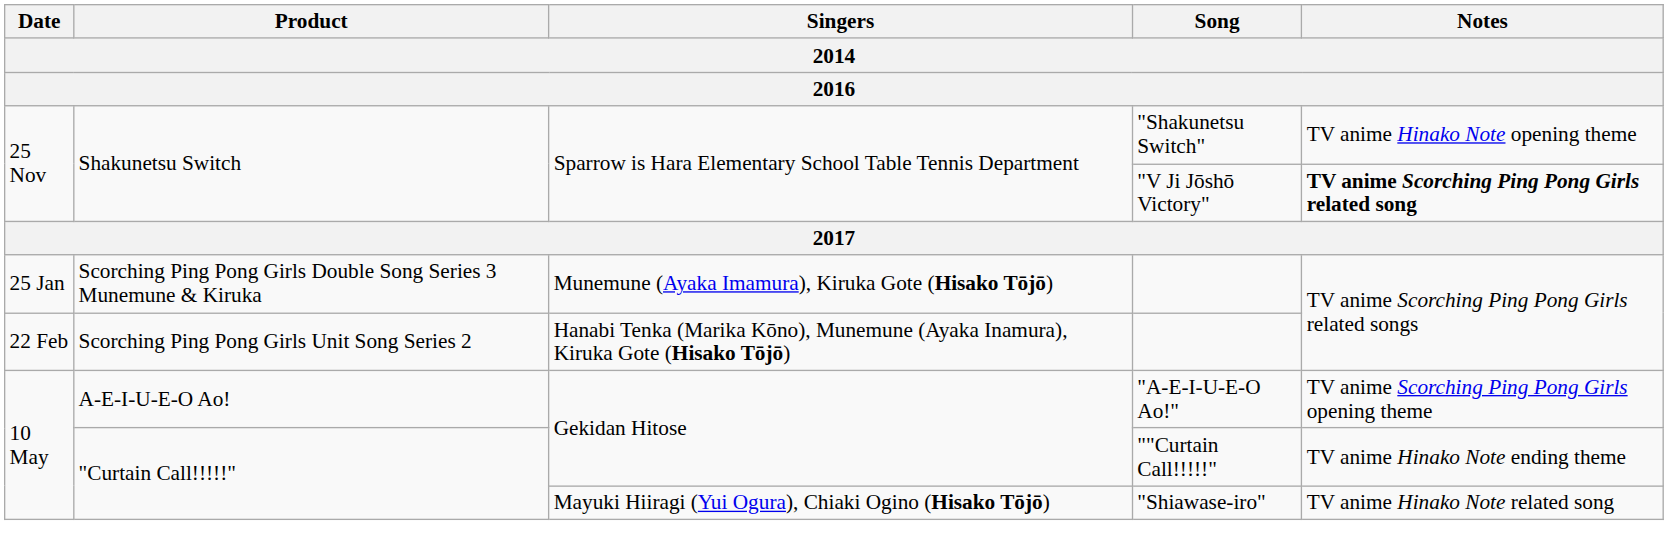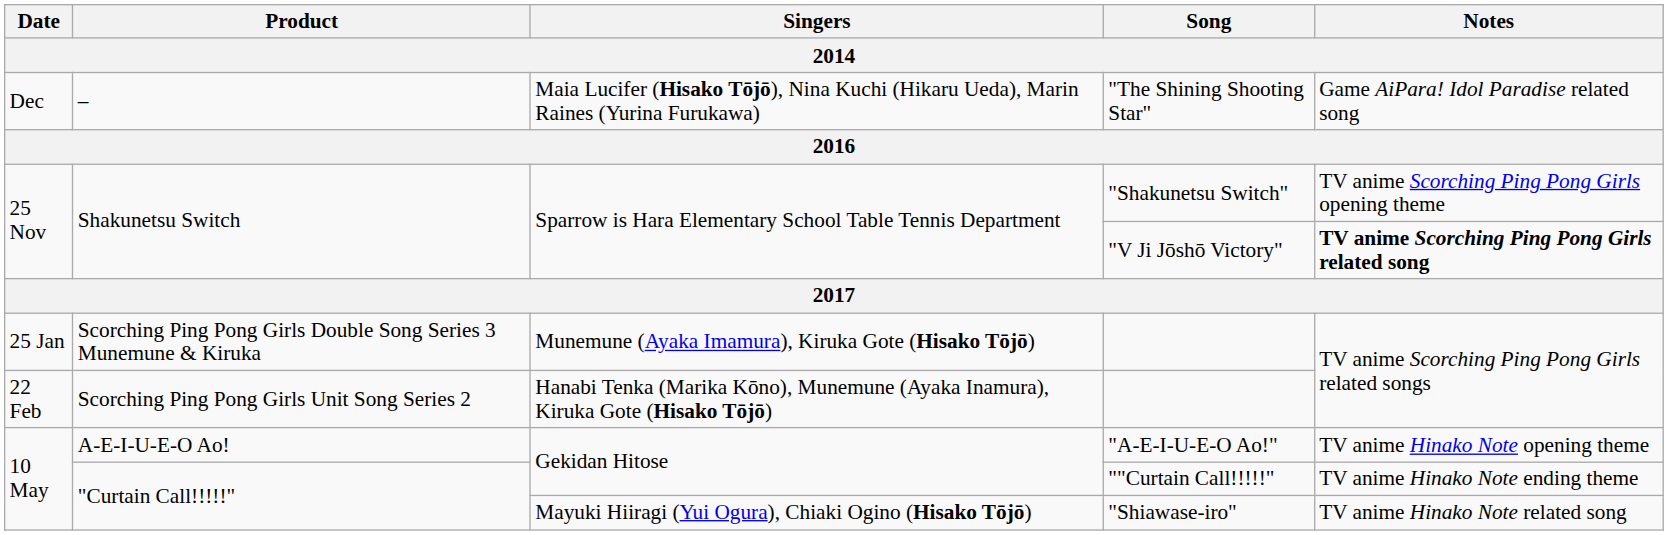 <table class="wikitable">
 <tr>
 <th>Date</th>
 <th>Product</th>
 <th>Singers</th>
 <th>Song</th>
 <th>Notes</th>
 </tr>
 <tr>
 <th colspan="5">2014</th>
 </tr>
 <tr>
+<td>Dec</td>
+<td>–</td>
+<td>Maia Lucifer (<strong>Hisako Tōjō</strong>), Nina Kuchi (Hikaru Ueda), Marin Raines (Yurina Furukawa)</td>
+<td>"The Shining Shooting Star"</td>
+<td>Game <em>AiPara! Idol Paradise</em> related song</td>
+</tr>
+<tr>
 <th colspan="5">2016</th>
 </tr>
 <tr>
 <td rowspan="2">25 Nov</td>
 <td rowspan="2">Shakunetsu Switch</td>
 <td rowspan="2">Sparrow is Hara Elementary School Table Tennis Department</td>
 <td>"Shakunetsu Switch"</td>
-<td>TV anime <em><a href='#'>Hinako Note</a></em> opening theme</td>
+<td>TV anime <em><a href='#'>Scorching Ping Pong Girls</a></em> opening theme</td>
 </tr>
 <tr>
 <td>"V Ji Jōshō Victory"</td>
 <td><strong>TV anime <em>Scorching Ping Pong Girls</em> related song</strong></td>
 </tr>
 <tr>
 <th colspan="5">2017</th>
 </tr>
 <tr>
 <td>25 Jan</td>
 <td>Scorching Ping Pong Girls Double Song Series 3 Munemune & Kiruka</td>
 <td>Munemune (<a href='#'>Ayaka Imamura</a>), Kiruka Gote (<strong>Hisako Tōjō</strong>)</td>
 <td></td>
 <td rowspan="2">TV anime <em>Scorching Ping Pong Girls</em> related songs</td>
 </tr>
 <tr>
 <td>22 Feb</td>
 <td>Scorching Ping Pong Girls Unit Song Series 2</td>
 <td>Hanabi Tenka (Marika Kōno), Munemune (Ayaka Inamura), Kiruka Gote (<strong>Hisako Tōjō</strong>)</td>
 <td></td>
 </tr>
 <tr>
 <td rowspan="3">10 May</td>
 <td>A-E-I-U-E-O Ao!</td>
 <td rowspan="2">Gekidan Hitose</td>
 <td>"A-E-I-U-E-O Ao!"</td>
-<td>TV anime <em><a href='#'>Scorching Ping Pong Girls</a></em> opening theme</td>
+<td>TV anime <em><a href='#'>Hinako Note</a></em> opening theme</td>
 </tr>
 <tr>
 <td rowspan="2">"Curtain Call!!!!!"</td>
 <td>""Curtain Call!!!!!"</td>
 <td>TV anime <em>Hinako Note</em> ending theme</td>
 </tr>
 <tr>
 <td>Mayuki Hiiragi (<a href='#'>Yui Ogura</a>), Chiaki Ogino (<strong>Hisako Tōjō</strong>)</td>
 <td>"Shiawase-iro"</td>
 <td>TV anime <em>Hinako Note</em> related song</td>
 </tr>
 </table>
